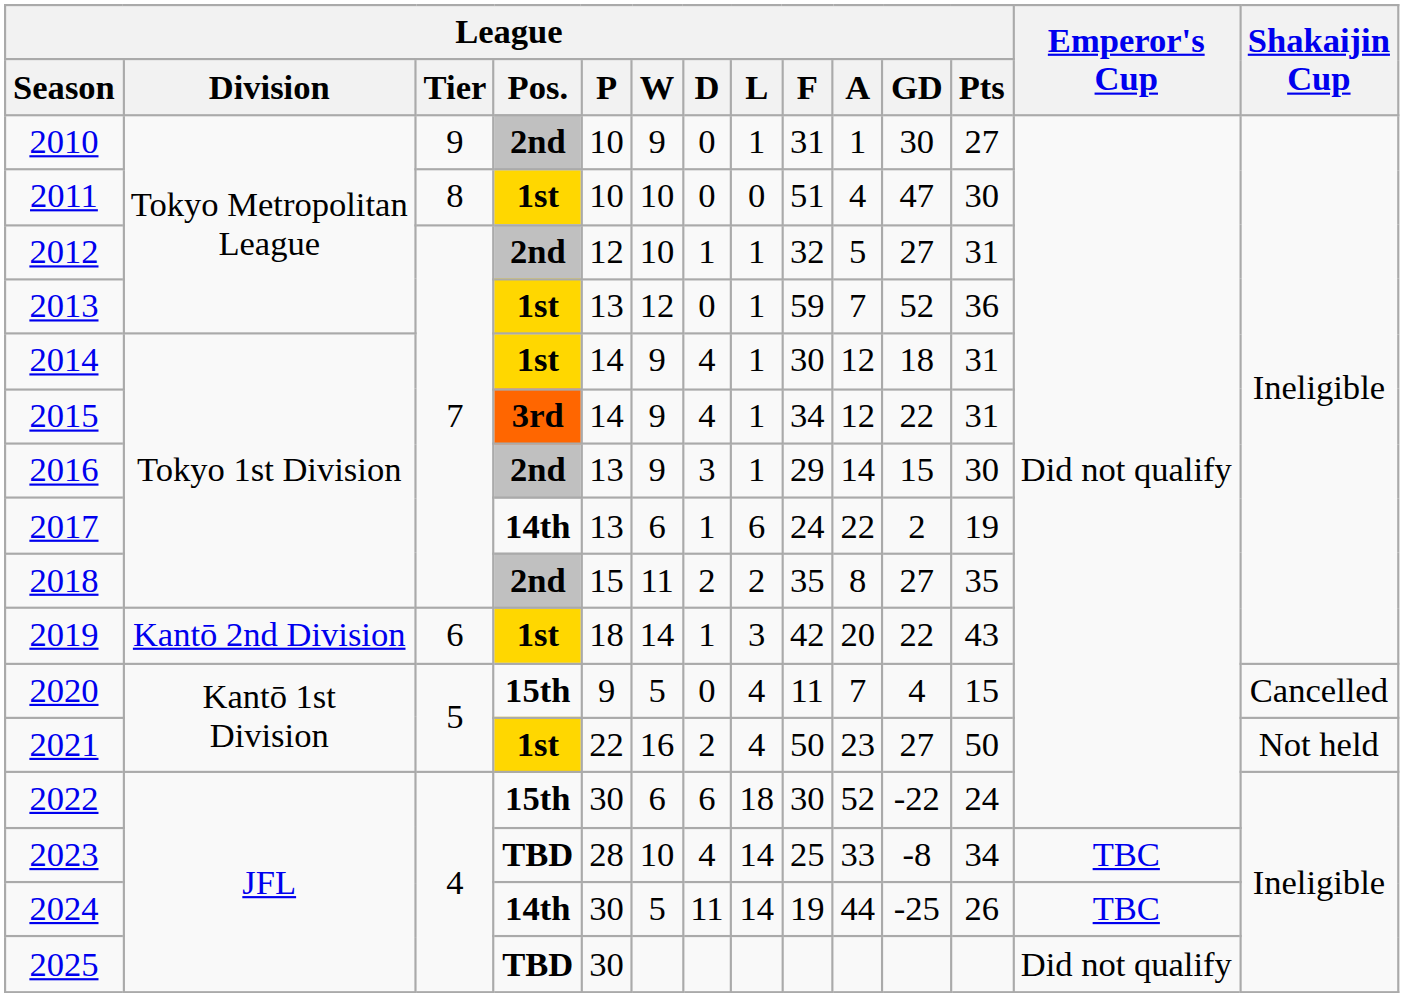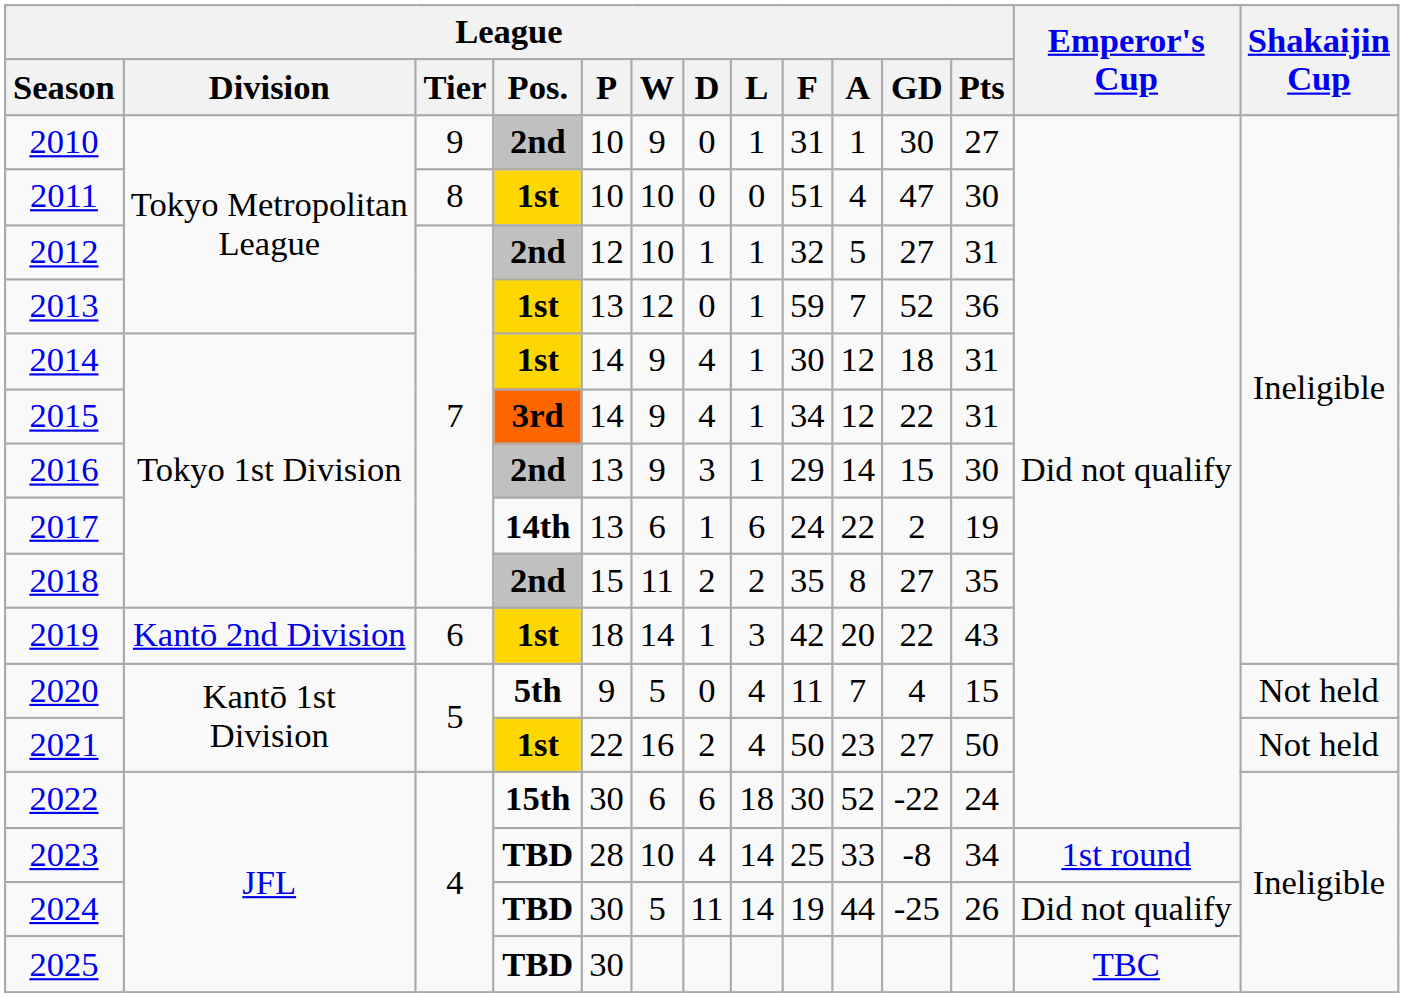 <table class="wikitable" style="text-align:center;">
 <tr>
 <th colspan="12">League</th>
 <th rowspan="2"><a href='#'>Emperor's<br>Cup</a></th>
 <th rowspan="2"><a href='#'>Shakaijin<br>Cup</a></th>
 </tr>
 <tr>
 <th>Season</th>
 <th>Division</th>
 <th>Tier</th>
 <th>Pos.</th>
 <th>P</th>
 <th>W</th>
 <th>D</th>
 <th>L</th>
 <th>F</th>
 <th>A</th>
 <th>GD</th>
 <th>Pts</th>
 </tr>
 <tr>
 <td><a href='#'>2010</a></td>
 <td rowspan="4">Tokyo Metropolitan <br> League</td>
 <td>9</td>
 <td bgcolor=silver><strong>2nd</strong></td>
 <td>10</td>
 <td>9</td>
 <td>0</td>
 <td>1</td>
 <td>31</td>
 <td>1</td>
 <td>30</td>
 <td>27</td>
 <td rowspan="13">Did not qualify</td>
 <td rowspan="10">Ineligible</td>
 </tr>
 <tr>
 <td><a href='#'>2011</a></td>
 <td>8</td>
 <td bgcolor=gold><strong>1st</strong></td>
 <td>10</td>
 <td>10</td>
 <td>0</td>
 <td>0</td>
 <td>51</td>
 <td>4</td>
 <td>47</td>
 <td>30</td>
 </tr>
 <tr>
 <td><a href='#'>2012</a></td>
 <td rowspan="7">7</td>
 <td bgcolor=silver><strong>2nd</strong></td>
 <td>12</td>
 <td>10</td>
 <td>1</td>
 <td>1</td>
 <td>32</td>
 <td>5</td>
 <td>27</td>
 <td>31</td>
 </tr>
 <tr>
 <td><a href='#'>2013</a></td>
 <td bgcolor=gold><strong>1st</strong></td>
 <td>13</td>
 <td>12</td>
 <td>0</td>
 <td>1</td>
 <td>59</td>
 <td>7</td>
 <td>52</td>
 <td>36</td>
 </tr>
 <tr>
 <td><a href='#'>2014</a></td>
 <td rowspan="5">Tokyo 1st Division</td>
 <td bgcolor=gold><strong>1st</strong></td>
 <td>14</td>
 <td>9</td>
 <td>4</td>
 <td>1</td>
 <td>30</td>
 <td>12</td>
 <td>18</td>
 <td>31</td>
 </tr>
 <tr>
 <td><a href='#'>2015</a></td>
 <td bgcolor=ff6600><strong>3rd</strong></td>
 <td>14</td>
 <td>9</td>
 <td>4</td>
 <td>1</td>
 <td>34</td>
 <td>12</td>
 <td>22</td>
 <td>31</td>
 </tr>
 <tr>
 <td><a href='#'>2016</a></td>
 <td bgcolor=silver><strong>2nd</strong></td>
 <td>13</td>
 <td>9</td>
 <td>3</td>
 <td>1</td>
 <td>29</td>
 <td>14</td>
 <td>15</td>
 <td>30</td>
 </tr>
 <tr>
 <td><a href='#'>2017</a></td>
 <td><strong>14th</strong></td>
 <td>13</td>
 <td>6</td>
 <td>1</td>
 <td>6</td>
 <td>24</td>
 <td>22</td>
 <td>2</td>
 <td>19</td>
 </tr>
 <tr>
 <td><a href='#'>2018</a></td>
 <td bgcolor=silver><strong>2nd</strong></td>
 <td>15</td>
 <td>11</td>
 <td>2</td>
 <td>2</td>
 <td>35</td>
 <td>8</td>
 <td>27</td>
 <td>35</td>
 </tr>
 <tr>
 <td><a href='#'>2019</a></td>
 <td><a href='#'>Kantō 2nd Division</a></td>
 <td>6</td>
 <td bgcolor=gold><strong>1st</strong></td>
 <td>18</td>
 <td>14</td>
 <td>1</td>
 <td>3</td>
 <td>42</td>
 <td>20</td>
 <td>22</td>
 <td>43</td>
 </tr>
 <tr>
 <td><a href='#'>2020</a></td>
 <td rowspan="2">Kantō 1st <br> Division</td>
 <td rowspan="2">5</td>
-<td><strong>15th</strong></td>
+<td><strong>5th</strong></td>
 <td>9</td>
 <td>5</td>
 <td>0</td>
 <td>4</td>
 <td>11</td>
 <td>7</td>
 <td>4</td>
 <td>15</td>
-<td>Cancelled</td>
+<td>Not held</td>
 </tr>
 <tr>
 <td><a href='#'>2021</a></td>
 <td bgcolor=gold><strong>1st</strong></td>
 <td>22</td>
 <td>16</td>
 <td>2</td>
 <td>4</td>
 <td>50</td>
 <td>23</td>
 <td>27</td>
 <td>50</td>
 <td>Not held</td>
 </tr>
 <tr>
 <td><a href='#'>2022</a></td>
 <td rowspan="4"><a href='#'>JFL</a></td>
 <td rowspan="4">4</td>
 <td><strong>15th</strong></td>
 <td>30</td>
 <td>6</td>
 <td>6</td>
 <td>18</td>
 <td>30</td>
 <td>52</td>
 <td>-22</td>
 <td>24</td>
 <td rowspan="4">Ineligible</td>
 </tr>
 <tr>
 <td><a href='#'>2023</a></td>
 <td><strong>TBD</strong></td>
 <td>28</td>
 <td>10</td>
 <td>4</td>
 <td>14</td>
 <td>25</td>
 <td>33</td>
 <td>-8</td>
 <td>34</td>
-<td><a href='#'>TBC</a></td>
+<td><a href='#'>1st round</a></td>
 </tr>
 <tr>
 <td><a href='#'>2024</a></td>
-<td><strong>14th</strong></td>
+<td><strong>TBD</strong></td>
 <td>30</td>
 <td>5</td>
 <td>11</td>
 <td>14</td>
 <td>19</td>
 <td>44</td>
 <td>-25</td>
 <td>26</td>
-<td><a href='#'>TBC</a></td>
+<td>Did not qualify</td>
 </tr>
 <tr>
 <td><a href='#'>2025</a></td>
 <td><strong>TBD</strong></td>
 <td>30</td>
 <td></td>
 <td></td>
 <td></td>
 <td></td>
 <td></td>
 <td></td>
 <td></td>
-<td>Did not qualify</td>
+<td><a href='#'>TBC</a></td>
 </tr>
 </table>
